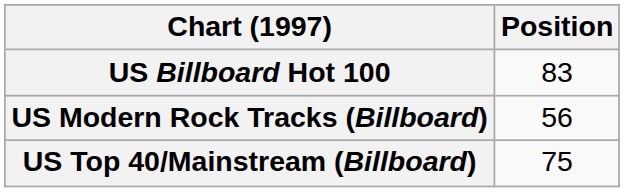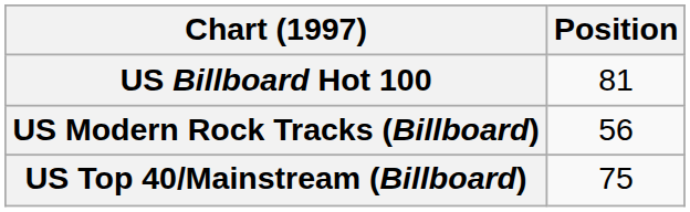 <table class="wikitable sortable plainrowheaders" style="text-align:center">
 <tr>
 <th>Chart (1997)</th>
 <th>Position</th>
 </tr>
 <tr>
 <th scope="row">US <em>Billboard</em> Hot 100</th>
-<td>83</td>
+<td>81</td>
 </tr>
 <tr>
 <th scope="row">US Modern Rock Tracks (<em>Billboard</em>)</th>
 <td>56</td>
 </tr>
 <tr>
 <th scope="row">US Top 40/Mainstream (<em>Billboard</em>)</th>
 <td>75</td>
 </tr>
 </table>
